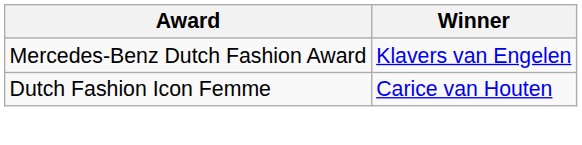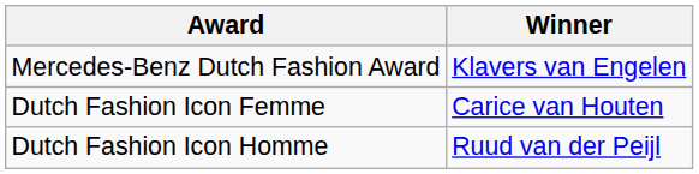 <table class="wikitable">
 <tr>
 <th>Award</th>
 <th>Winner</th>
 </tr>
 <tr>
 <td>Mercedes-Benz Dutch Fashion Award</td>
 <td><a href='#'>Klavers van Engelen</a></td>
 </tr>
 <tr>
 <td>Dutch Fashion Icon Femme</td>
 <td><a href='#'>Carice van Houten</a></td>
 </tr>
+<tr>
+<td>Dutch Fashion Icon Homme</td>
+<td><a href='#'>Ruud van der Peijl</a></td>
+</tr>
 </table>
